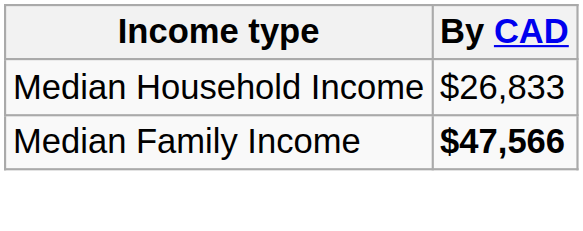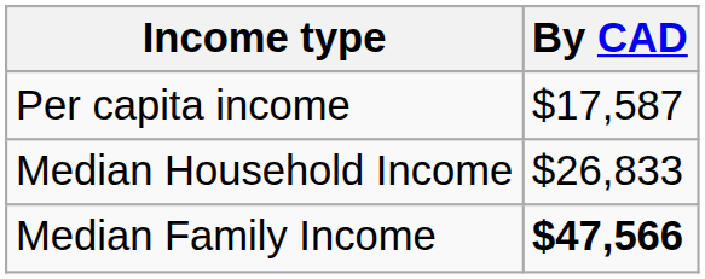 <table class="wikitable">
 <tr>
 <th>Income type</th>
 <th>By <a href='#'>CAD</a></th>
+</tr>
+<tr>
+<td>Per capita income</td>
+<td>$17,587</td>
 </tr>
 <tr>
 <td>Median Household Income</td>
 <td>$26,833</td>
 </tr>
 <tr>
 <td>Median Family Income</td>
 <td><strong>$47,566</strong></td>
 </tr>
 </table>
